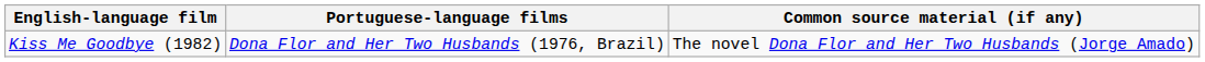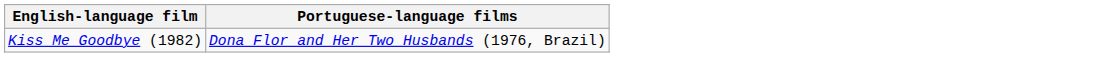 <table class="wikitable">
 <tr>
 <th>English-language film</th>
 <th>Portuguese-language films</th>
-<th>Common source material (if any)</th>
 </tr>
 <tr>
 <td><em><a href='#'>Kiss Me Goodbye</a></em> (1982)</td>
 <td><em><a href='#'>Dona Flor and Her Two Husbands</a></em> (1976, Brazil)</td>
-<td>The novel <em><a href='#'>Dona Flor and Her Two Husbands</a></em> (<a href='#'>Jorge Amado</a>)</td>
 </tr>
 </table>
